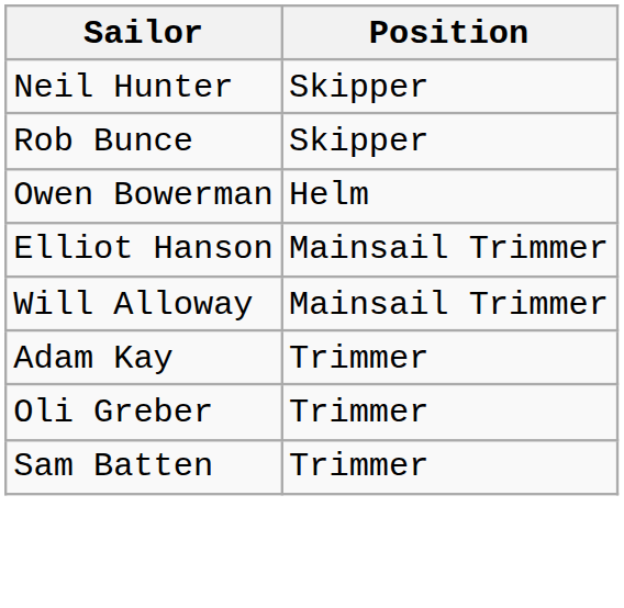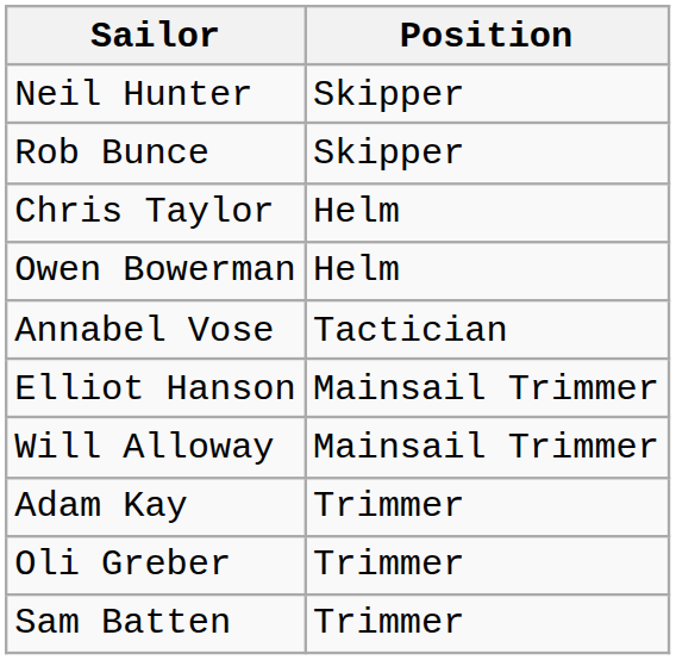 <table class="wikitable">
 <tr>
 <th>Sailor</th>
 <th>Position</th>
 </tr>
 <tr>
 <td> Neil Hunter</td>
 <td>Skipper</td>
 </tr>
 <tr>
 <td> Rob Bunce</td>
 <td>Skipper</td>
 </tr>
 <tr>
+<td> Chris Taylor</td>
+<td>Helm</td>
+</tr>
+<tr>
 <td> Owen Bowerman</td>
 <td>Helm</td>
+</tr>
+<tr>
+<td> Annabel Vose</td>
+<td>Tactician</td>
 </tr>
 <tr>
 <td> Elliot Hanson</td>
 <td>Mainsail Trimmer</td>
 </tr>
 <tr>
 <td> Will Alloway</td>
 <td>Mainsail Trimmer</td>
 </tr>
 <tr>
 <td> Adam Kay</td>
 <td>Trimmer</td>
 </tr>
 <tr>
 <td> Oli Greber</td>
 <td>Trimmer</td>
 </tr>
 <tr>
 <td> Sam Batten</td>
 <td>Trimmer</td>
 </tr>
 </table>
